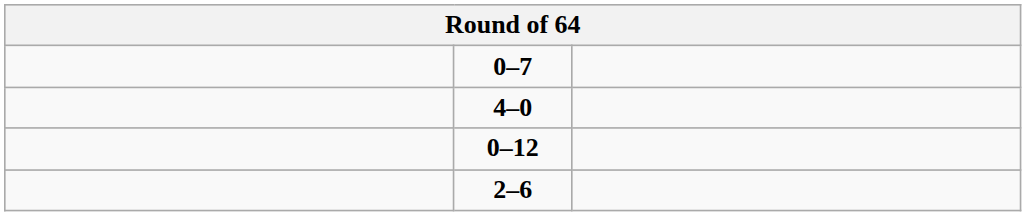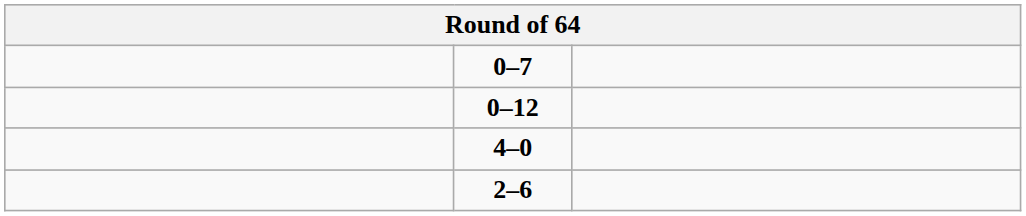 <table class="wikitable" style="text-align: center;">
 <tr>
 <th colspan=3>Round of 64</th>
 </tr>
 <tr>
 <td align=left width="270"></td>
 <td align=center width="65"><strong>0–7</strong></td>
 <td align=left width="270"><strong></strong></td>
 </tr>
 <tr>
+<td align=left></td>
+<td align=center><strong>0–12</strong></td>
+<td align=left><strong></strong></td>
+</tr>
+<tr>
 <td align=left><strong></strong></td>
 <td align=center><strong>4–0</strong></td>
 <td align=left></td>
-</tr>
-<tr>
-<td align=left></td>
-<td align=center><strong>0–12</strong></td>
-<td align=left><strong></strong></td>
 </tr>
 <tr>
 <td align=left></td>
 <td align=center><strong>2–6</strong></td>
 <td align=left><strong></strong></td>
 </tr>
 </table>
